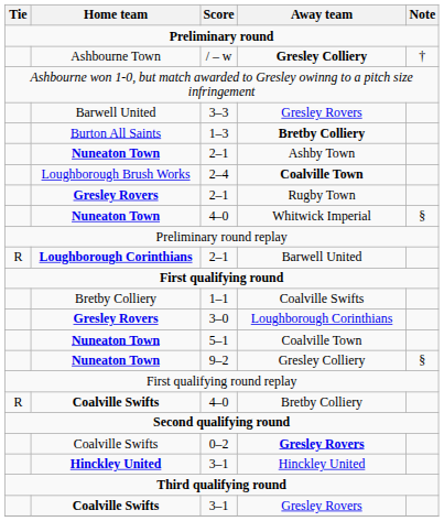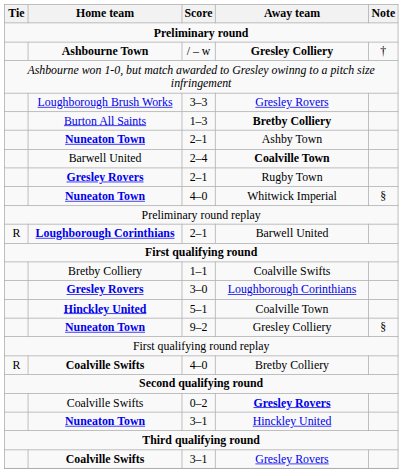 <table class="wikitable" style="text-align:center;">
 <tr>
 <th width=25>Tie</th>
 <th width=200>Home team</th>
 <th width=20>Score</th>
 <th width=200>Away team</th>
 <th width=25>Note</th>
 </tr>
 <tr>
 <td colspan="5"><strong>Preliminary round</strong></td>
 </tr>
 <tr>
 <td></td>
-<td>Ashbourne Town</td>
+<td><strong>Ashbourne Town</strong></td>
 <td>/ – w</td>
 <td><strong>Gresley Colliery</strong></td>
 <td>†</td>
 </tr>
 <tr>
 <td colspan="5"><em>Ashbourne won 1-0, but match awarded to Gresley owinng to a pitch size infringement</em></td>
 </tr>
 <tr>
 <td></td>
-<td>Barwell United</td>
+<td><a href='#'>Loughborough Brush Works</a></td>
 <td>3–3</td>
 <td><a href='#'>Gresley Rovers</a></td>
 <td></td>
 </tr>
 <tr>
 <td></td>
 <td><a href='#'>Burton All Saints</a></td>
 <td>1–3</td>
 <td><strong>Bretby Colliery</strong></td>
 <td></td>
 </tr>
 <tr>
 <td></td>
 <td><strong><a href='#'>Nuneaton Town</a></strong></td>
 <td>2–1</td>
 <td>Ashby Town</td>
 <td></td>
 </tr>
 <tr>
 <td></td>
-<td><a href='#'>Loughborough Brush Works</a></td>
+<td>Barwell United</td>
 <td>2–4</td>
 <td><strong>Coalville Town</strong></td>
 <td></td>
 </tr>
 <tr>
 <td></td>
 <td><strong><a href='#'>Gresley Rovers</a></strong></td>
 <td>2–1</td>
 <td>Rugby Town</td>
 <td></td>
 </tr>
 <tr>
 <td></td>
 <td><strong><a href='#'>Nuneaton Town</a></strong></td>
 <td>4–0</td>
 <td>Whitwick Imperial</td>
 <td>§</td>
 </tr>
 <tr>
 <td colspan="5">Preliminary round replay</td>
 </tr>
 <tr>
 <td>R</td>
 <td><strong><a href='#'>Loughborough Corinthians</a></strong></td>
 <td>2–1</td>
 <td>Barwell United</td>
 <td></td>
 </tr>
 <tr>
 <td colspan="5"><strong>First qualifying round</strong></td>
 </tr>
 <tr>
 <td></td>
 <td>Bretby Colliery</td>
 <td>1–1</td>
 <td>Coalville Swifts</td>
 <td></td>
 </tr>
 <tr>
 <td></td>
 <td><strong><a href='#'>Gresley Rovers</a></strong></td>
 <td>3–0</td>
 <td><a href='#'>Loughborough Corinthians</a></td>
 <td></td>
 </tr>
 <tr>
 <td></td>
-<td><strong><a href='#'>Nuneaton Town</a></strong></td>
+<td><strong><a href='#'>Hinckley United</a></strong></td>
 <td>5–1</td>
 <td>Coalville Town</td>
 <td></td>
 </tr>
 <tr>
 <td></td>
 <td><strong><a href='#'>Nuneaton Town</a></strong></td>
 <td>9–2</td>
 <td>Gresley Colliery</td>
 <td>§</td>
 </tr>
 <tr>
 <td colspan="5">First qualifying round replay</td>
 </tr>
 <tr>
 <td>R</td>
 <td><strong>Coalville Swifts</strong></td>
 <td>4–0</td>
 <td>Bretby Colliery</td>
 <td></td>
 </tr>
 <tr>
 <td colspan="5"><strong>Second qualifying round</strong></td>
 </tr>
 <tr>
 <td></td>
 <td>Coalville Swifts</td>
 <td>0–2</td>
 <td><strong><a href='#'>Gresley Rovers</a></strong></td>
 </tr>
 <tr>
 <td></td>
-<td><strong><a href='#'>Hinckley United</a></strong></td>
+<td><strong><a href='#'>Nuneaton Town</a></strong></td>
 <td>3–1</td>
 <td><a href='#'>Hinckley United</a></td>
 <td></td>
 </tr>
 <tr>
 <td colspan="5"><strong>Third qualifying round</strong></td>
 </tr>
 <tr>
 <td></td>
 <td><strong>Coalville Swifts</strong></td>
 <td>3–1</td>
 <td><a href='#'>Gresley Rovers</a></td>
 <td></td>
 </tr>
 <tr>
 </tr>
 </table>
